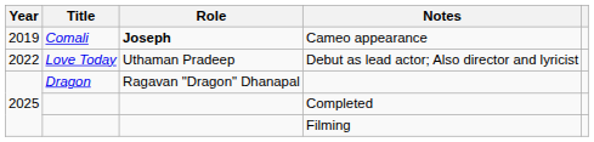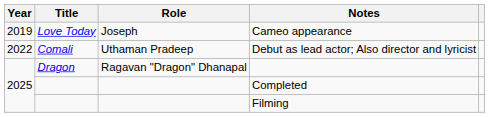 <table class="wikitable">
 <tr>
 <th>Year</th>
 <th>Title</th>
 <th>Role</th>
 <th>Notes</th>
 <th></th>
 </tr>
 <tr>
 <td>2019</td>
-<td><em><a href='#'>Comali</a></em></td>
-<td><strong>Joseph</strong></td>
+<td><em><a href='#'>Love Today</a></em></td>
+<td>Joseph</td>
 <td>Cameo appearance</td>
 <td></td>
 </tr>
 <tr>
 <td>2022</td>
-<td><em><a href='#'>Love Today</a></em></td>
+<td><em><a href='#'>Comali</a></em></td>
 <td>Uthaman Pradeep</td>
 <td>Debut as lead actor; Also director and lyricist</td>
 <td></td>
 </tr>
 <tr>
 <td rowspan="3">2025</td>
 <td><em><a href='#'>Dragon</a></em></td>
 <td>Ragavan "Dragon" Dhanapal</td>
 <td></td>
 <td></td>
 </tr>
 <tr>
 <td></td>
 <td></td>
 <td>Completed</td>
 <td></td>
 </tr>
 <tr>
 <td></td>
 <td></td>
 <td>Filming</td>
 <td></td>
 </tr>
 </table>
